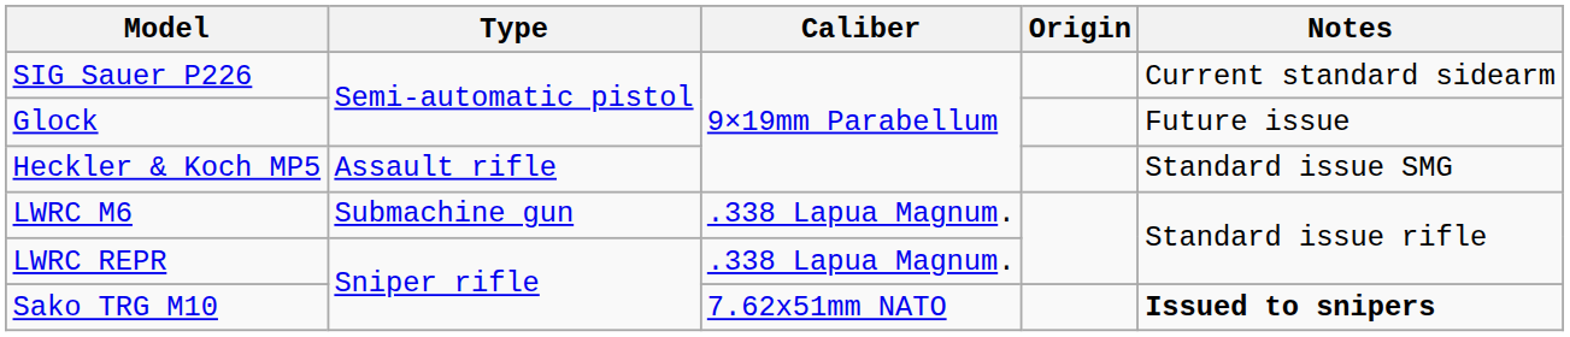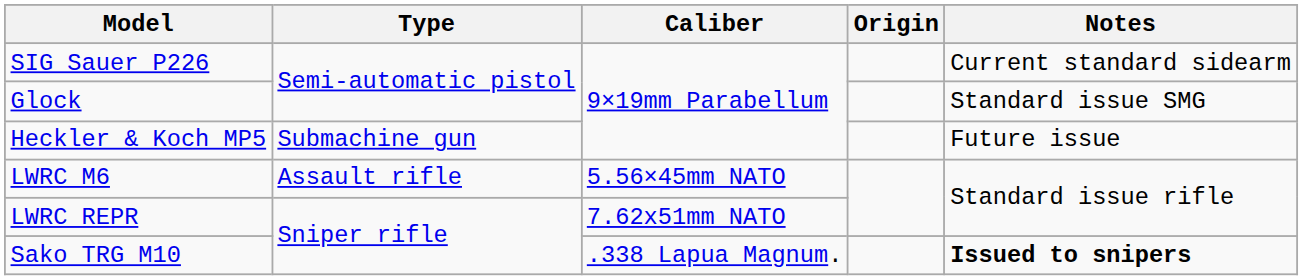 <table class="wikitable">
 <tr>
 <th>Model</th>
 <th>Type</th>
 <th>Caliber</th>
 <th>Origin</th>
 <th>Notes</th>
 </tr>
 <tr>
 <td><a href='#'>SIG Sauer P226</a></td>
 <td rowspan="2"><a href='#'>Semi-automatic pistol</a></td>
 <td rowspan="3"><a href='#'>9×19mm Parabellum</a></td>
 <td></td>
 <td>Current standard sidearm</td>
 </tr>
 <tr>
 <td><a href='#'>Glock</a></td>
 <td></td>
+<td>Standard issue SMG</td>
+</tr>
+<tr>
+<td><a href='#'>Heckler & Koch MP5</a></td>
+<td><a href='#'>Submachine gun</a></td>
+<td></td>
 <td>Future issue</td>
 </tr>
 <tr>
-<td><a href='#'>Heckler & Koch MP5</a></td>
+<td><a href='#'>LWRC M6</a></td>
 <td><a href='#'>Assault rifle</a></td>
-<td></td>
-<td>Standard issue SMG</td>
-</tr>
-<tr>
-<td><a href='#'>LWRC M6</a></td>
-<td><a href='#'>Submachine gun</a></td>
-<td><a href='#'>.338 Lapua Magnum</a>.</td>
+<td><a href='#'>5.56×45mm NATO</a></td>
 <td rowspan="2"></td>
 <td rowspan="2">Standard issue rifle</td>
 </tr>
 <tr>
 <td><a href='#'>LWRC REPR</a></td>
 <td rowspan="2"><a href='#'>Sniper rifle</a></td>
-<td><a href='#'>.338 Lapua Magnum</a>.</td>
+<td><a href='#'>7.62x51mm NATO</a></td>
 </tr>
 <tr>
 <td><a href='#'>Sako TRG M10</a></td>
-<td><a href='#'>7.62x51mm NATO</a></td>
+<td><a href='#'>.338 Lapua Magnum</a>.</td>
 <td></td>
 <td><strong>Issued to snipers</strong></td>
 </tr>
 </table>
